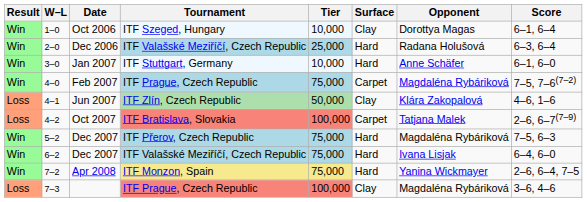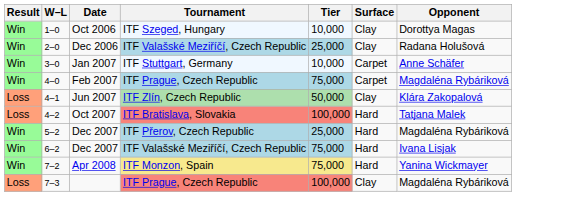 <table class="sortable wikitable">
 <tr>
 <th>Result</th>
 <th class="unsortable">W–L</th>
 <th>Date</th>
 <th>Tournament</th>
 <th>Tier</th>
 <th>Surface</th>
 <th>Opponent</th>
-<th class="unsortable">Score</th>
 </tr>
 <tr>
 <td bgcolor=98fb98>Win</td>
 <td><small>1–0</small></td>
 <td>Oct 2006</td>
 <td style="background:#f0f8ff;">ITF <a href='#'>Szeged</a>, Hungary</td>
 <td style="background:#f0f8ff;">10,000</td>
 <td>Clay</td>
 <td> Dorottya Magas</td>
-<td>6–1, 6–4</td>
 </tr>
 <tr>
 <td bgcolor=98fb98>Win</td>
 <td><small>2–0</small></td>
 <td>Dec 2006</td>
 <td style="background:lightblue;">ITF <a href='#'>Valašské Meziříčí</a>, Czech Republic</td>
 <td style="background:lightblue;">25,000</td>
-<td>Hard</td>
+<td>Clay</td>
 <td> Radana Holušová</td>
-<td>6–3, 6–4</td>
 </tr>
 <tr>
 <td bgcolor=98fb98>Win</td>
 <td><small>3–0</small></td>
 <td>Jan 2007</td>
 <td style="background:#f0f8ff;">ITF <a href='#'>Stuttgart</a>, Germany</td>
 <td style="background:#f0f8ff;">10,000</td>
-<td>Hard</td>
+<td>Carpet</td>
 <td> <a href='#'>Anne Schäfer</a></td>
-<td>6–1, 6–0</td>
 </tr>
 <tr>
 <td bgcolor=98fb98>Win</td>
 <td><small>4–0</small></td>
 <td>Feb 2007</td>
 <td style="background:lightblue;">ITF <a href='#'>Prague</a>, Czech Republic</td>
 <td style="background:lightblue;">75,000</td>
 <td>Carpet</td>
 <td> <a href='#'>Magdaléna Rybáriková</a></td>
-<td>7–5, 7–6<sup>(7–2)</sup></td>
 </tr>
 <tr>
 <td bgcolor=FFA07A>Loss</td>
 <td><small>4–1</small></td>
 <td>Jun 2007</td>
 <td style="background:#addfad;"><a href='#'>ITF Zlín</a>, Czech Republic</td>
 <td style="background:#addfad;">50,000</td>
 <td>Clay</td>
 <td> <a href='#'>Klára Zakopalová</a></td>
-<td>4–6, 1–6</td>
 </tr>
 <tr>
 <td bgcolor=FFA07A>Loss</td>
 <td><small>4–2</small></td>
 <td>Oct 2007</td>
 <td style="background:#F88379;"><a href='#'>ITF Bratislava</a>, Slovakia</td>
 <td style="background:#F88379;">100,000</td>
-<td>Carpet</td>
+<td>Hard</td>
 <td> <a href='#'>Tatjana Malek</a></td>
-<td>2–6, 6–7<sup>(7–9)</sup></td>
 </tr>
 <tr>
 <td bgcolor=98fb98>Win</td>
 <td><small>5–2</small></td>
 <td>Dec 2007</td>
 <td style="background:lightblue;">ITF <a href='#'>Přerov</a>, Czech Republic</td>
-<td style="background:lightblue;">75,000</td>
+<td style="background:lightblue;">25,000</td>
 <td>Hard</td>
 <td> Magdaléna Rybáriková</td>
-<td>7–5, 6–3</td>
 </tr>
 <tr>
 <td bgcolor=98fb98>Win</td>
 <td><small>6–2</small></td>
 <td>Dec 2007</td>
 <td style="background:lightblue;">ITF Valašské Meziříčí, Czech Republic</td>
 <td style="background:lightblue;">75,000</td>
 <td>Hard</td>
 <td> <a href='#'>Ivana Lisjak</a></td>
-<td>6–4, 6–0</td>
 </tr>
 <tr>
 <td bgcolor=98fb98>Win</td>
 <td><small>7–2</small></td>
 <td><a href='#'>Apr 2008</a></td>
 <td style="background:#f7e98e;"><a href='#'>ITF Monzon</a>, Spain</td>
 <td style="background:#f7e98e;">75,000</td>
 <td>Hard</td>
 <td> <a href='#'>Yanina Wickmayer</a></td>
-<td>2–6, 6–4, 7–5</td>
 </tr>
 <tr>
 <td bgcolor=FFA07A>Loss</td>
 <td><small>7–3</small></td>
 <td><a href='#'></a></td>
 <td style="background:#F88379;"><a href='#'>ITF Prague</a>, Czech Republic</td>
 <td style="background:#F88379;">100,000</td>
 <td>Clay</td>
 <td> Magdaléna Rybáriková</td>
-<td>3–6, 4–6</td>
 </tr>
 </table>
